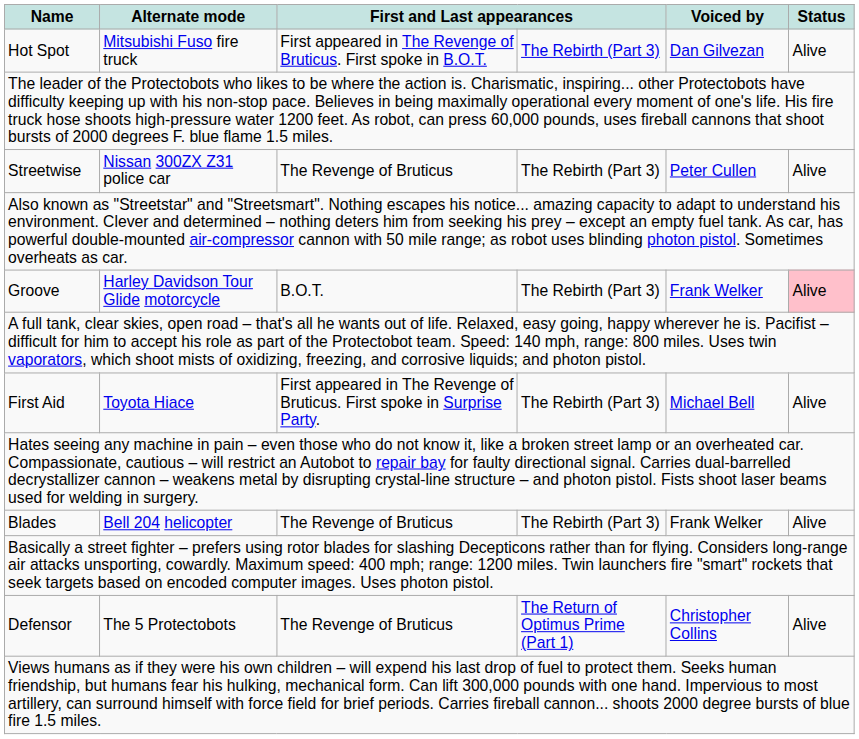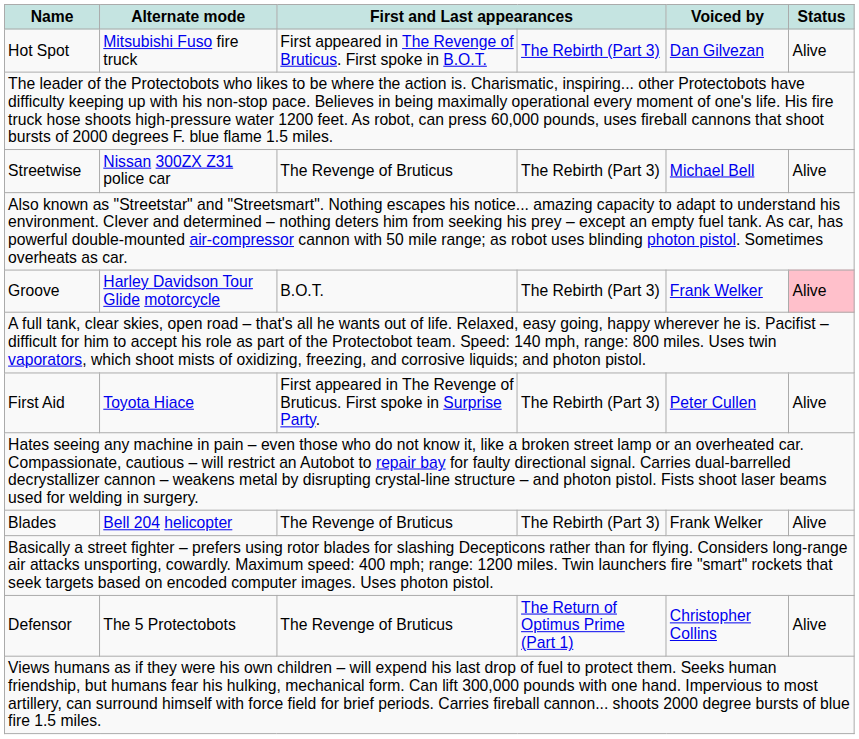 <table class="wikitable">
 <tr>
 <th style="background-color: #C5E4E1">Name</th>
 <th style="background-color: #C5E4E1">Alternate mode</th>
 <th colspan="2" align="center" style="background-color: #C5E4E1">First and Last appearances</th>
 <th style="background-color: #C5E4E1">Voiced by</th>
 <th style="background-color: #C5E4E1">Status</th>
 </tr>
 <tr>
 <td>Hot Spot</td>
 <td><a href='#'>Mitsubishi Fuso</a> fire truck</td>
 <td>First appeared in <a href='#'>The Revenge of Bruticus</a>. First spoke in <a href='#'>B.O.T.</a></td>
 <td><a href='#'>The Rebirth (Part 3)</a></td>
 <td><a href='#'>Dan Gilvezan</a></td>
 <td>Alive</td>
 </tr>
 <tr>
 <td colspan="6" valign="top">The leader of the Protectobots who likes to be where the action is. Charismatic, inspiring... other Protectobots have difficulty keeping up with his non-stop pace. Believes in being maximally operational every moment of one's life. His fire truck hose shoots high-pressure water 1200 feet. As robot, can press 60,000 pounds, uses fireball cannons that shoot bursts of 2000 degrees F. blue flame 1.5 miles.</td>
 </tr>
 <tr>
 <td>Streetwise</td>
 <td><a href='#'>Nissan</a> <a href='#'>300ZX Z31</a> police car</td>
 <td>The Revenge of Bruticus</td>
 <td>The Rebirth (Part 3)</td>
-<td><a href='#'>Peter Cullen</a></td>
+<td><a href='#'>Michael Bell</a></td>
 <td>Alive</td>
 </tr>
 <tr>
 <td colspan="6" valign="top">Also known as "Streetstar" and "Streetsmart". Nothing escapes his notice... amazing capacity to adapt to understand his environment. Clever and determined – nothing deters him from seeking his prey – except an empty fuel tank. As car, has powerful double-mounted <a href='#'>air-compressor</a> cannon with 50 mile range; as robot uses blinding <a href='#'>photon pistol</a>. Sometimes overheats as car.</td>
 </tr>
 <tr>
 <td>Groove</td>
 <td><a href='#'>Harley Davidson Tour Glide</a> <a href='#'>motorcycle</a></td>
 <td>B.O.T.</td>
 <td>The Rebirth (Part 3)</td>
 <td><a href='#'>Frank Welker</a></td>
 <td style="background: pink;">Alive</td>
 </tr>
 <tr>
 <td colspan="6" valign="top">A full tank, clear skies, open road – that's all he wants out of life. Relaxed, easy going, happy wherever he is. Pacifist – difficult for him to accept his role as part of the Protectobot team. Speed: 140 mph, range: 800 miles. Uses twin <a href='#'>vaporators</a>, which shoot mists of oxidizing, freezing, and corrosive liquids; and photon pistol.</td>
 </tr>
 <tr>
 <td>First Aid</td>
 <td><a href='#'>Toyota Hiace</a></td>
 <td>First appeared in The Revenge of Bruticus. First spoke in <a href='#'>Surprise Party</a>.</td>
 <td>The Rebirth (Part 3)</td>
-<td><a href='#'>Michael Bell</a></td>
+<td><a href='#'>Peter Cullen</a></td>
 <td>Alive</td>
 </tr>
 <tr>
 <td colspan="6" valign="top">Hates seeing any machine in pain – even those who do not know it, like a broken street lamp or an overheated car. Compassionate, cautious – will restrict an Autobot to <a href='#'>repair bay</a> for faulty directional signal. Carries dual-barrelled decrystallizer cannon – weakens metal by disrupting crystal-line structure – and photon pistol. Fists shoot laser beams used for welding in surgery.</td>
 </tr>
 <tr>
 <td>Blades</td>
 <td><a href='#'>Bell 204</a> <a href='#'>helicopter</a></td>
 <td>The Revenge of Bruticus</td>
 <td>The Rebirth (Part 3)</td>
 <td>Frank Welker</td>
 <td>Alive</td>
 </tr>
 <tr>
 <td colspan="6" valign="top">Basically a street fighter – prefers using rotor blades for slashing Decepticons rather than for flying. Considers long-range air attacks unsporting, cowardly. Maximum speed: 400 mph; range: 1200 miles. Twin launchers fire "smart" rockets that seek targets based on encoded computer images. Uses photon pistol.</td>
 </tr>
 <tr>
 <td>Defensor</td>
 <td>The 5 Protectobots</td>
 <td>The Revenge of Bruticus</td>
 <td><a href='#'>The Return of Optimus Prime (Part 1)</a></td>
 <td><a href='#'>Christopher Collins</a></td>
 <td>Alive</td>
 </tr>
 <tr>
 <td colspan="6" valign="top">Views humans as if they were his own children – will expend his last drop of fuel to protect them. Seeks human friendship, but humans fear his hulking, mechanical form. Can lift 300,000 pounds with one hand. Impervious to most artillery, can surround himself with force field for brief periods. Carries fireball cannon... shoots 2000 degree bursts of blue fire 1.5 miles.</td>
 </tr>
 </table>
